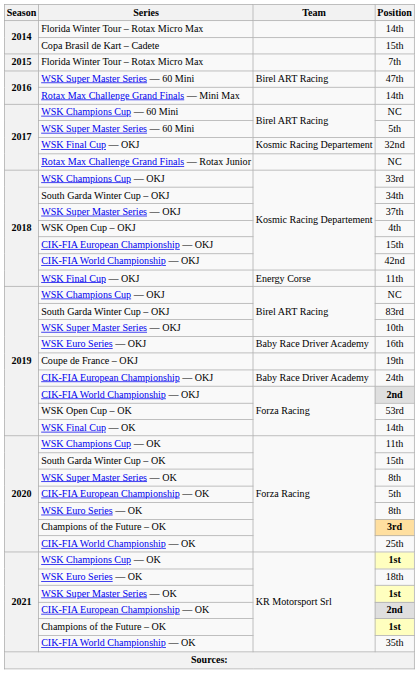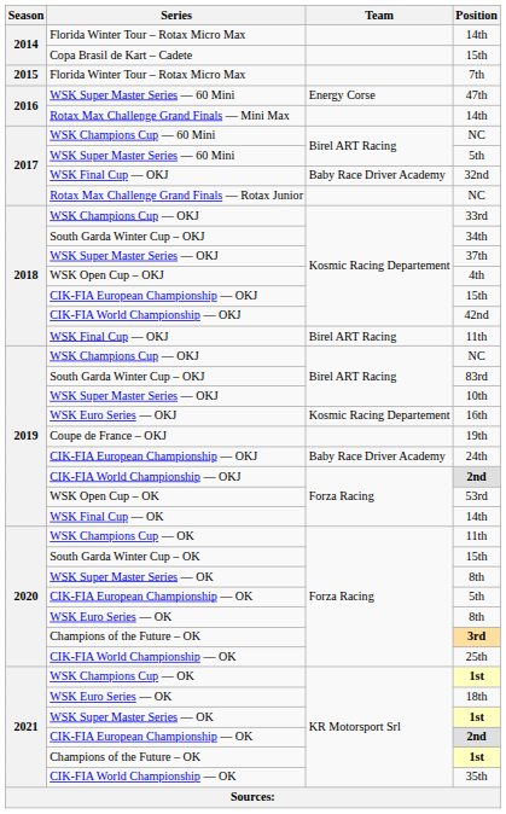 <table class="wikitable" style="font-size: 85%; text-align:center">
 <tr>
 <th>Season</th>
 <th>Series</th>
 <th>Team</th>
 <th>Position</th>
 </tr>
 <tr>
 <th rowspan="2">2014</th>
 <td align="left">Florida Winter Tour – Rotax Micro Max</td>
 <td align="left"></td>
 <td>14th</td>
 </tr>
 <tr>
 <td align="left">Copa Brasil de Kart – Cadete</td>
 <td align="left"></td>
 <td>15th</td>
 </tr>
 <tr>
 <th>2015</th>
 <td align="left">Florida Winter Tour – Rotax Micro Max</td>
 <td align="left"></td>
 <td>7th</td>
 </tr>
 <tr>
 <th rowspan="2">2016</th>
 <td align="left"><a href='#'>WSK Super Master Series</a> — 60 Mini</td>
-<td align="left">Birel ART Racing</td>
+<td align="left">Energy Corse</td>
 <td>47th</td>
 </tr>
 <tr>
 <td align="left"><a href='#'>Rotax Max Challenge Grand Finals</a> — Mini Max</td>
 <td align="left"></td>
 <td>14th</td>
 </tr>
 <tr>
 <th rowspan="4">2017</th>
 <td align="left"><a href='#'>WSK Champions Cup</a> — 60 Mini</td>
 <td rowspan="2" align="left">Birel ART Racing</td>
 <td>NC</td>
 </tr>
 <tr>
 <td align="left"><a href='#'>WSK Super Master Series</a> — 60 Mini</td>
 <td>5th</td>
 </tr>
 <tr>
 <td align="left"><a href='#'>WSK Final Cup</a> — OKJ</td>
-<td align="left">Kosmic Racing Departement</td>
+<td align="left">Baby Race Driver Academy</td>
 <td>32nd</td>
 </tr>
 <tr>
 <td align="left"><a href='#'>Rotax Max Challenge Grand Finals</a> — Rotax Junior</td>
 <td align="left"></td>
 <td>NC</td>
 </tr>
 <tr>
 <th rowspan="7">2018</th>
 <td align="left"><a href='#'>WSK Champions Cup</a> — OKJ</td>
 <td rowspan="6" align="left">Kosmic Racing Departement</td>
 <td>33rd</td>
 </tr>
 <tr>
 <td align="left">South Garda Winter Cup – OKJ</td>
 <td>34th</td>
 </tr>
 <tr>
 <td align="left"><a href='#'>WSK Super Master Series</a> — OKJ</td>
 <td>37th</td>
 </tr>
 <tr>
 <td align="left">WSK Open Cup – OKJ</td>
 <td>4th</td>
 </tr>
 <tr>
 <td align="left"><a href='#'>CIK-FIA European Championship</a> — OKJ</td>
 <td>15th</td>
 </tr>
 <tr>
 <td align="left"><a href='#'>CIK-FIA World Championship</a> — OKJ</td>
 <td>42nd</td>
 </tr>
 <tr>
 <td align="left"><a href='#'>WSK Final Cup</a> — OKJ</td>
-<td align="left">Energy Corse</td>
+<td align="left">Birel ART Racing</td>
 <td>11th</td>
 </tr>
 <tr>
 <th rowspan="9">2019</th>
 <td align="left"><a href='#'>WSK Champions Cup</a> — OKJ</td>
 <td rowspan="3"  align="left">Birel ART Racing</td>
 <td>NC</td>
 </tr>
 <tr>
 <td align="left">South Garda Winter Cup – OKJ</td>
 <td>83rd</td>
 </tr>
 <tr>
 <td align="left"><a href='#'>WSK Super Master Series</a> — OKJ</td>
 <td>10th</td>
 </tr>
 <tr>
 <td align="left"><a href='#'>WSK Euro Series</a> — OKJ</td>
-<td align="left">Baby Race Driver Academy</td>
+<td align="left">Kosmic Racing Departement</td>
 <td>16th</td>
 </tr>
 <tr>
 <td align="left">Coupe de France – OKJ</td>
 <td align="left"></td>
 <td>19th</td>
 </tr>
 <tr>
 <td align="left"><a href='#'>CIK-FIA European Championship</a> — OKJ</td>
 <td align="left">Baby Race Driver Academy</td>
 <td>24th</td>
 </tr>
 <tr>
 <td align="left"><a href='#'>CIK-FIA World Championship</a> — OKJ</td>
 <td rowspan="3" align="left">Forza Racing</td>
 <td style="background:#DFDFDF;"><strong>2nd</strong></td>
 </tr>
 <tr>
 <td align="left">WSK Open Cup – OK</td>
 <td>53rd</td>
 </tr>
 <tr>
 <td align="left"><a href='#'>WSK Final Cup</a> — OK</td>
 <td>14th</td>
 </tr>
 <tr>
 <th rowspan="7">2020</th>
 <td align="left"><a href='#'>WSK Champions Cup</a> — OK</td>
 <td rowspan="7"  align="left">Forza Racing</td>
 <td>11th</td>
 </tr>
 <tr>
 <td align="left">South Garda Winter Cup – OK</td>
 <td>15th</td>
 </tr>
 <tr>
 <td align="left"><a href='#'>WSK Super Master Series</a> — OK</td>
 <td>8th</td>
 </tr>
 <tr>
 <td align="left"><a href='#'>CIK-FIA European Championship</a> — OK</td>
 <td>5th</td>
 </tr>
 <tr>
 <td align="left"><a href='#'>WSK Euro Series</a> — OK</td>
 <td>8th</td>
 </tr>
 <tr>
 <td align="left">Champions of the Future – OK</td>
 <td style="background:#FFDF9F;"><strong>3rd</strong></td>
 </tr>
 <tr>
 <td align="left"><a href='#'>CIK-FIA World Championship</a> — OK</td>
 <td>25th</td>
 </tr>
 <tr>
 <th rowspan="6">2021</th>
 <td align="left"><a href='#'>WSK Champions Cup</a> — OK</td>
 <td rowspan="6"  align="left">KR Motorsport Srl</td>
 <td style="background:#FFFFBF;"><strong>1st</strong></td>
 </tr>
 <tr>
 <td align="left"><a href='#'>WSK Euro Series</a> — OK</td>
 <td>18th</td>
 </tr>
 <tr>
 <td align="left"><a href='#'>WSK Super Master Series</a> — OK</td>
 <td style="background:#FFFFBF;"><strong>1st</strong></td>
 </tr>
 <tr>
 <td align="left"><a href='#'>CIK-FIA European Championship</a> — OK</td>
 <td style="background:#DFDFDF;"><strong>2nd</strong></td>
 </tr>
 <tr>
 <td align="left">Champions of the Future – OK</td>
 <td style="background:#FFFFBF;"><strong>1st</strong></td>
 </tr>
 <tr>
 <td align="left"><a href='#'>CIK-FIA World Championship</a> — OK</td>
 <td>35th</td>
 </tr>
 <tr>
 <th colspan="4">Sources:</th>
 </tr>
 </table>
